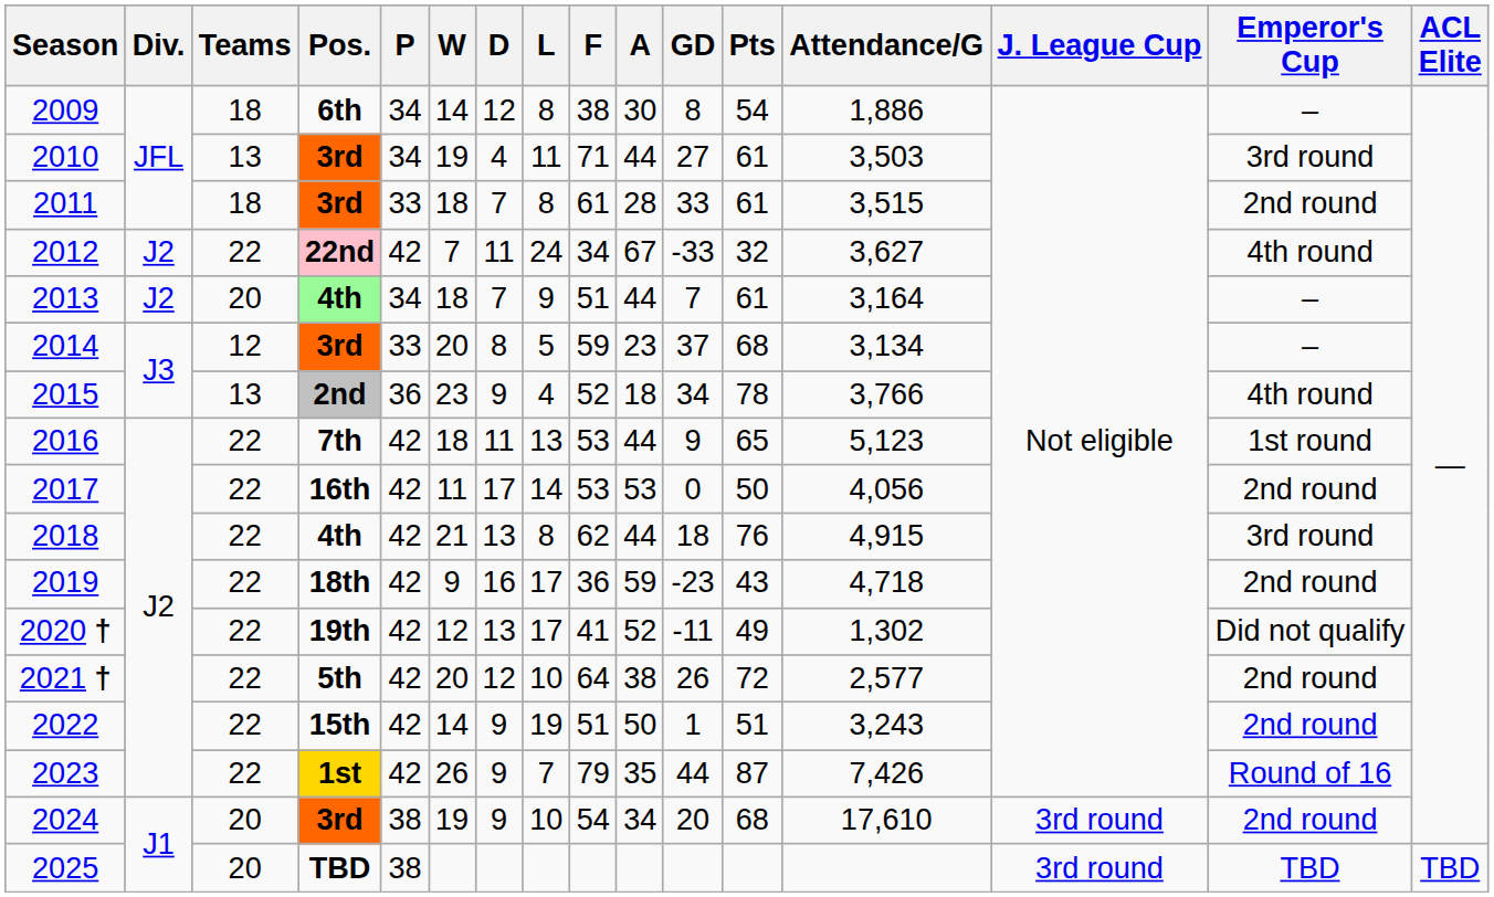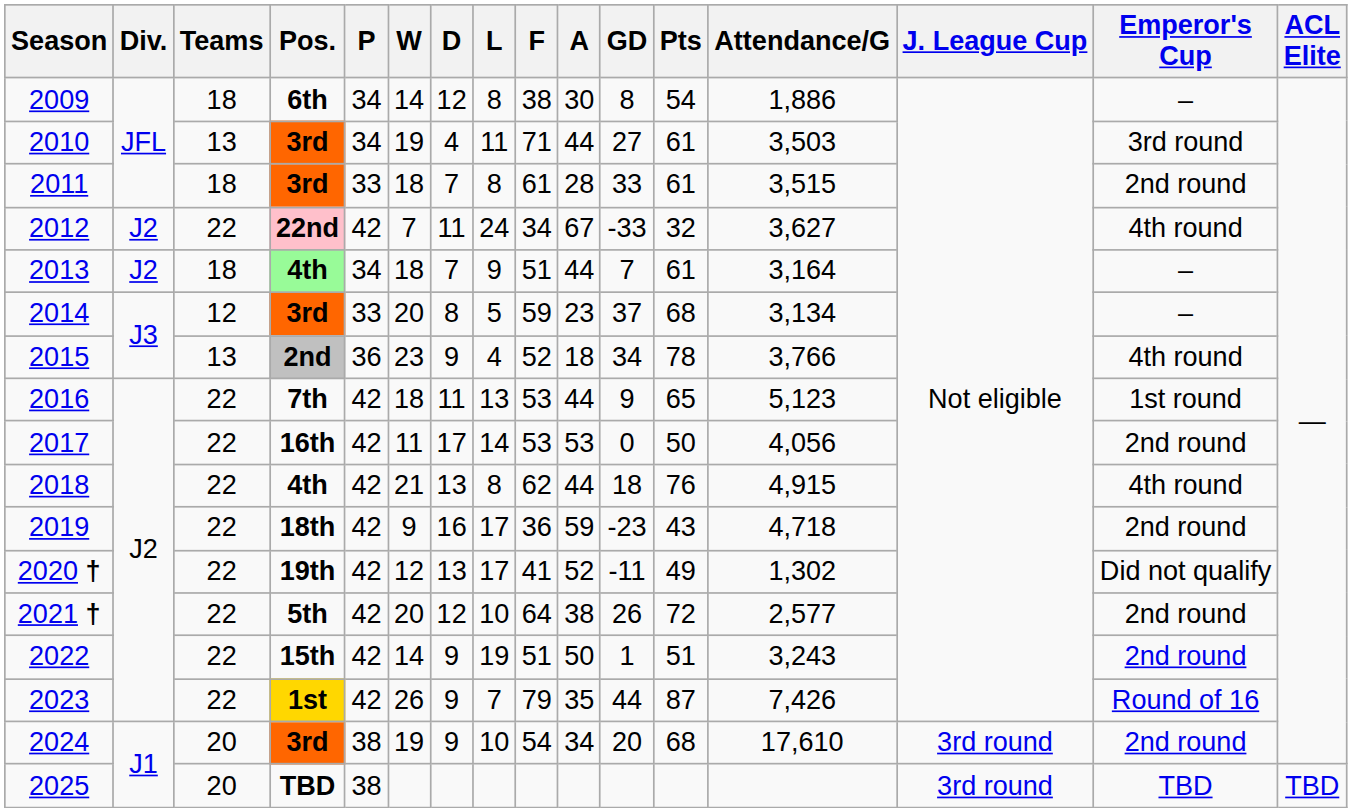 <table class="wikitable" style="text-align:center">
 <tr>
 <th>Season</th>
 <th>Div.</th>
 <th>Teams</th>
 <th>Pos.</th>
 <th>P</th>
 <th>W</th>
 <th>D</th>
 <th>L</th>
 <th>F</th>
 <th>A</th>
 <th>GD</th>
 <th>Pts</th>
 <th>Attendance/G</th>
 <th><a href='#'>J. League Cup</a></th>
 <th><a href='#'>Emperor's<br>Cup</a></th>
 <th><a href='#'>ACL<br>Elite</a></th>
 </tr>
 <tr>
 <td><a href='#'>2009</a></td>
 <td rowspan="3"><a href='#'>JFL</a></td>
 <td>18</td>
 <td><strong>6th</strong></td>
 <td>34</td>
 <td>14</td>
 <td>12</td>
 <td>8</td>
 <td>38</td>
 <td>30</td>
 <td>8</td>
 <td>54</td>
 <td>1,886</td>
 <td rowspan="15">Not eligible</td>
 <td>–</td>
 <td rowspan=16>—</td>
 </tr>
 <tr>
 <td><a href='#'>2010</a></td>
 <td>13</td>
 <td bgcolor=ff6600><strong>3rd</strong></td>
 <td>34</td>
 <td>19</td>
 <td>4</td>
 <td>11</td>
 <td>71</td>
 <td>44</td>
 <td>27</td>
 <td>61</td>
 <td>3,503</td>
 <td>3rd round</td>
 </tr>
 <tr>
 <td><a href='#'>2011</a></td>
 <td>18</td>
 <td bgcolor=ff6600><strong>3rd</strong></td>
 <td>33</td>
 <td>18</td>
 <td>7</td>
 <td>8</td>
 <td>61</td>
 <td>28</td>
 <td>33</td>
 <td>61</td>
 <td>3,515</td>
 <td>2nd round</td>
 </tr>
 <tr>
 <td><a href='#'>2012</a></td>
 <td><a href='#'>J2</a></td>
 <td>22</td>
 <td bgcolor=pink><strong>22nd</strong></td>
 <td>42</td>
 <td>7</td>
 <td>11</td>
 <td>24</td>
 <td>34</td>
 <td>67</td>
 <td>-33</td>
 <td>32</td>
 <td>3,627</td>
 <td>4th round</td>
 </tr>
 <tr>
 <td><a href='#'>2013</a></td>
 <td><a href='#'>J2</a></td>
-<td>20</td>
+<td>18</td>
 <td bgcolor=palegreen><strong>4th</strong></td>
 <td>34</td>
 <td>18</td>
 <td>7</td>
 <td>9</td>
 <td>51</td>
 <td>44</td>
 <td>7</td>
 <td>61</td>
 <td>3,164</td>
 <td>–</td>
 </tr>
 <tr>
 <td><a href='#'>2014</a></td>
 <td rowspan="2"><a href='#'>J3</a></td>
 <td>12</td>
 <td bgcolor=ff6600><strong>3rd</strong></td>
 <td>33</td>
 <td>20</td>
 <td>8</td>
 <td>5</td>
 <td>59</td>
 <td>23</td>
 <td>37</td>
 <td>68</td>
 <td>3,134</td>
 <td>–</td>
 </tr>
 <tr>
 <td><a href='#'>2015</a></td>
 <td>13</td>
 <td bgcolor=silver><strong>2nd</strong></td>
 <td>36</td>
 <td>23</td>
 <td>9</td>
 <td>4</td>
 <td>52</td>
 <td>18</td>
 <td>34</td>
 <td>78</td>
 <td>3,766</td>
 <td>4th round</td>
 </tr>
 <tr>
 <td><a href='#'>2016</a></td>
 <td rowspan="8">J2</td>
 <td>22</td>
 <td><strong>7th</strong></td>
 <td>42</td>
 <td>18</td>
 <td>11</td>
 <td>13</td>
 <td>53</td>
 <td>44</td>
 <td>9</td>
 <td>65</td>
 <td>5,123</td>
 <td>1st round</td>
 </tr>
 <tr>
 <td><a href='#'>2017</a></td>
 <td>22</td>
 <td><strong>16th</strong></td>
 <td>42</td>
 <td>11</td>
 <td>17</td>
 <td>14</td>
 <td>53</td>
 <td>53</td>
 <td>0</td>
 <td>50</td>
 <td>4,056</td>
 <td>2nd round</td>
 </tr>
 <tr>
 <td><a href='#'>2018</a></td>
 <td>22</td>
 <td><strong>4th</strong></td>
 <td>42</td>
 <td>21</td>
 <td>13</td>
 <td>8</td>
 <td>62</td>
 <td>44</td>
 <td>18</td>
 <td>76</td>
 <td>4,915</td>
-<td>3rd round</td>
+<td>4th round</td>
 </tr>
 <tr>
 <td><a href='#'>2019</a></td>
 <td>22</td>
 <td><strong>18th</strong></td>
 <td>42</td>
 <td>9</td>
 <td>16</td>
 <td>17</td>
 <td>36</td>
 <td>59</td>
 <td>-23</td>
 <td>43</td>
 <td>4,718</td>
 <td>2nd round</td>
 </tr>
 <tr>
 <td><a href='#'>2020</a> <strong>†</strong></td>
 <td>22</td>
 <td><strong>19th</strong></td>
 <td>42</td>
 <td>12</td>
 <td>13</td>
 <td>17</td>
 <td>41</td>
 <td>52</td>
 <td>-11</td>
 <td>49</td>
 <td>1,302</td>
 <td>Did not qualify</td>
 </tr>
 <tr>
 <td><a href='#'>2021</a> <strong>†</strong></td>
 <td>22</td>
 <td><strong>5th</strong></td>
 <td>42</td>
 <td>20</td>
 <td>12</td>
 <td>10</td>
 <td>64</td>
 <td>38</td>
 <td>26</td>
 <td>72</td>
 <td>2,577</td>
 <td>2nd round</td>
 </tr>
 <tr>
 <td><a href='#'>2022</a></td>
 <td>22</td>
 <td><strong>15th</strong></td>
 <td>42</td>
 <td>14</td>
 <td>9</td>
 <td>19</td>
 <td>51</td>
 <td>50</td>
 <td>1</td>
 <td>51</td>
 <td>3,243</td>
 <td><a href='#'>2nd round</a></td>
 </tr>
 <tr>
 <td><a href='#'>2023</a></td>
 <td>22</td>
 <td bgcolor=gold><strong>1st</strong></td>
 <td>42</td>
 <td>26</td>
 <td>9</td>
 <td>7</td>
 <td>79</td>
 <td>35</td>
 <td>44</td>
 <td>87</td>
 <td>7,426</td>
 <td><a href='#'>Round of 16</a></td>
 </tr>
 <tr>
 <td><a href='#'>2024</a></td>
 <td rowspan="2"><a href='#'>J1</a></td>
 <td>20</td>
 <td bgcolor=ff6600><strong>3rd</strong></td>
 <td>38</td>
 <td>19</td>
 <td>9</td>
 <td>10</td>
 <td>54</td>
 <td>34</td>
 <td>20</td>
 <td>68</td>
 <td>17,610</td>
 <td><a href='#'>3rd round</a></td>
 <td><a href='#'>2nd round</a></td>
 </tr>
 <tr>
 <td><a href='#'>2025</a></td>
 <td>20</td>
 <td><strong>TBD</strong></td>
 <td>38</td>
 <td></td>
 <td></td>
 <td></td>
 <td></td>
 <td></td>
 <td></td>
 <td></td>
 <td></td>
 <td><a href='#'>3rd round</a></td>
 <td><a href='#'>TBD</a></td>
 <td><a href='#'>TBD</a></td>
 </tr>
 </table>
